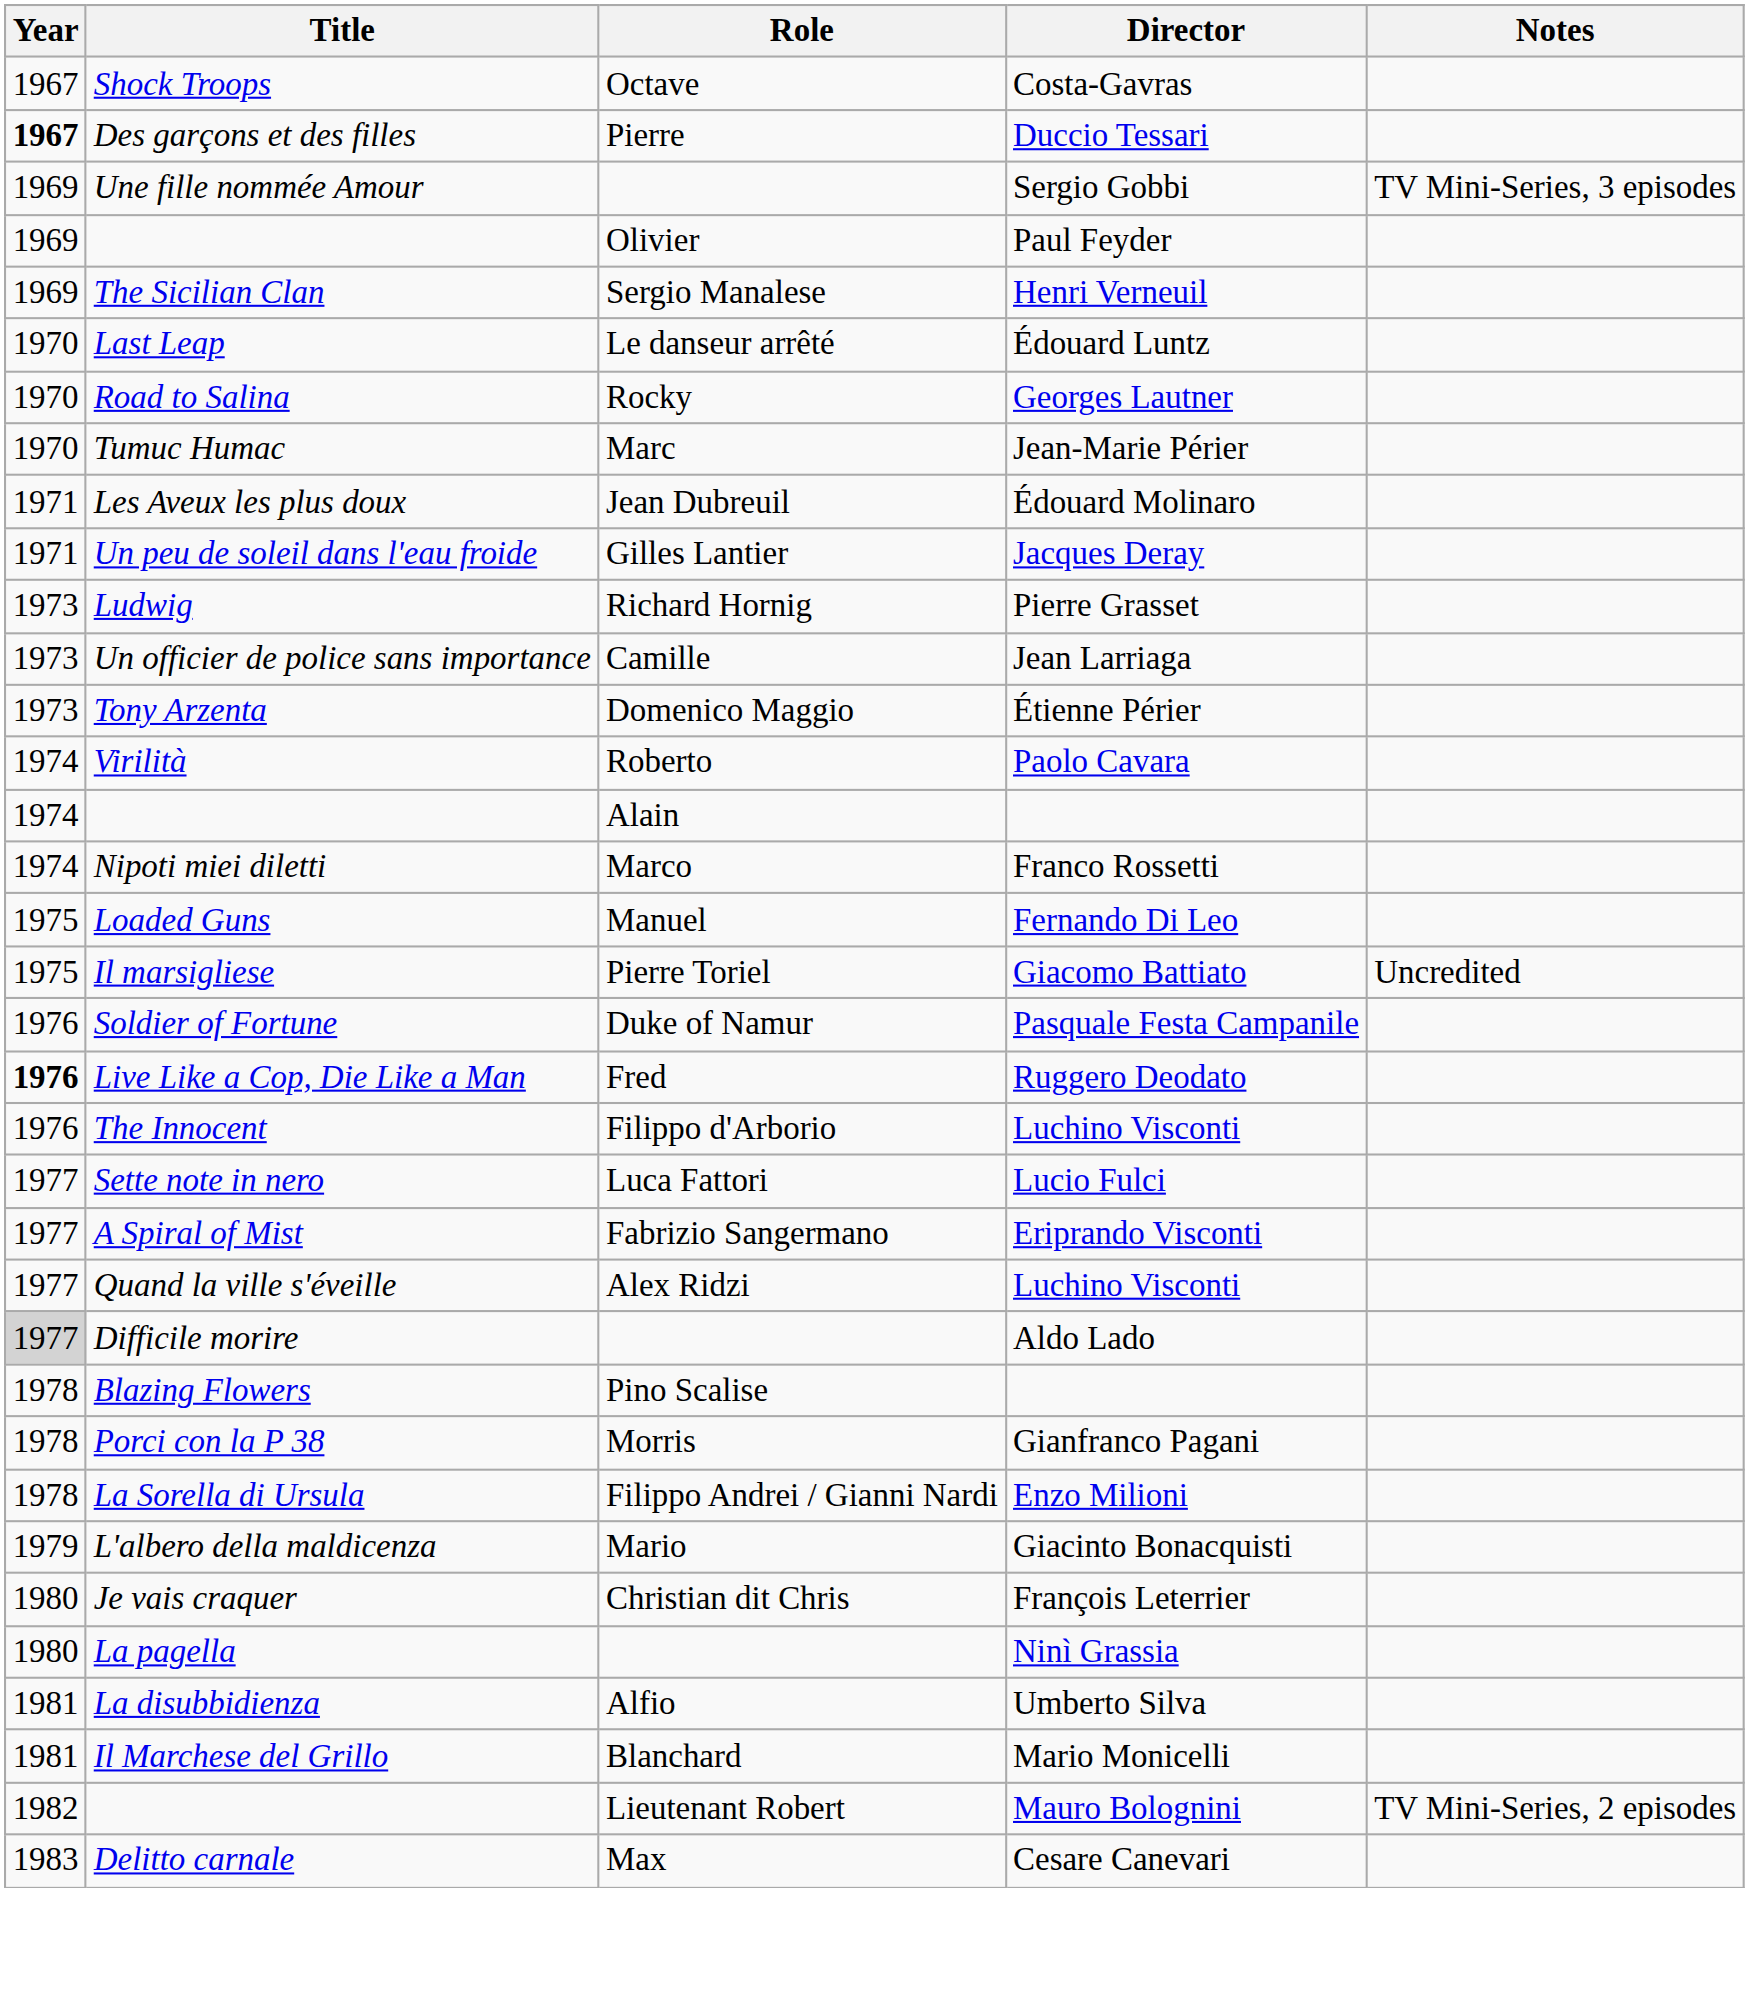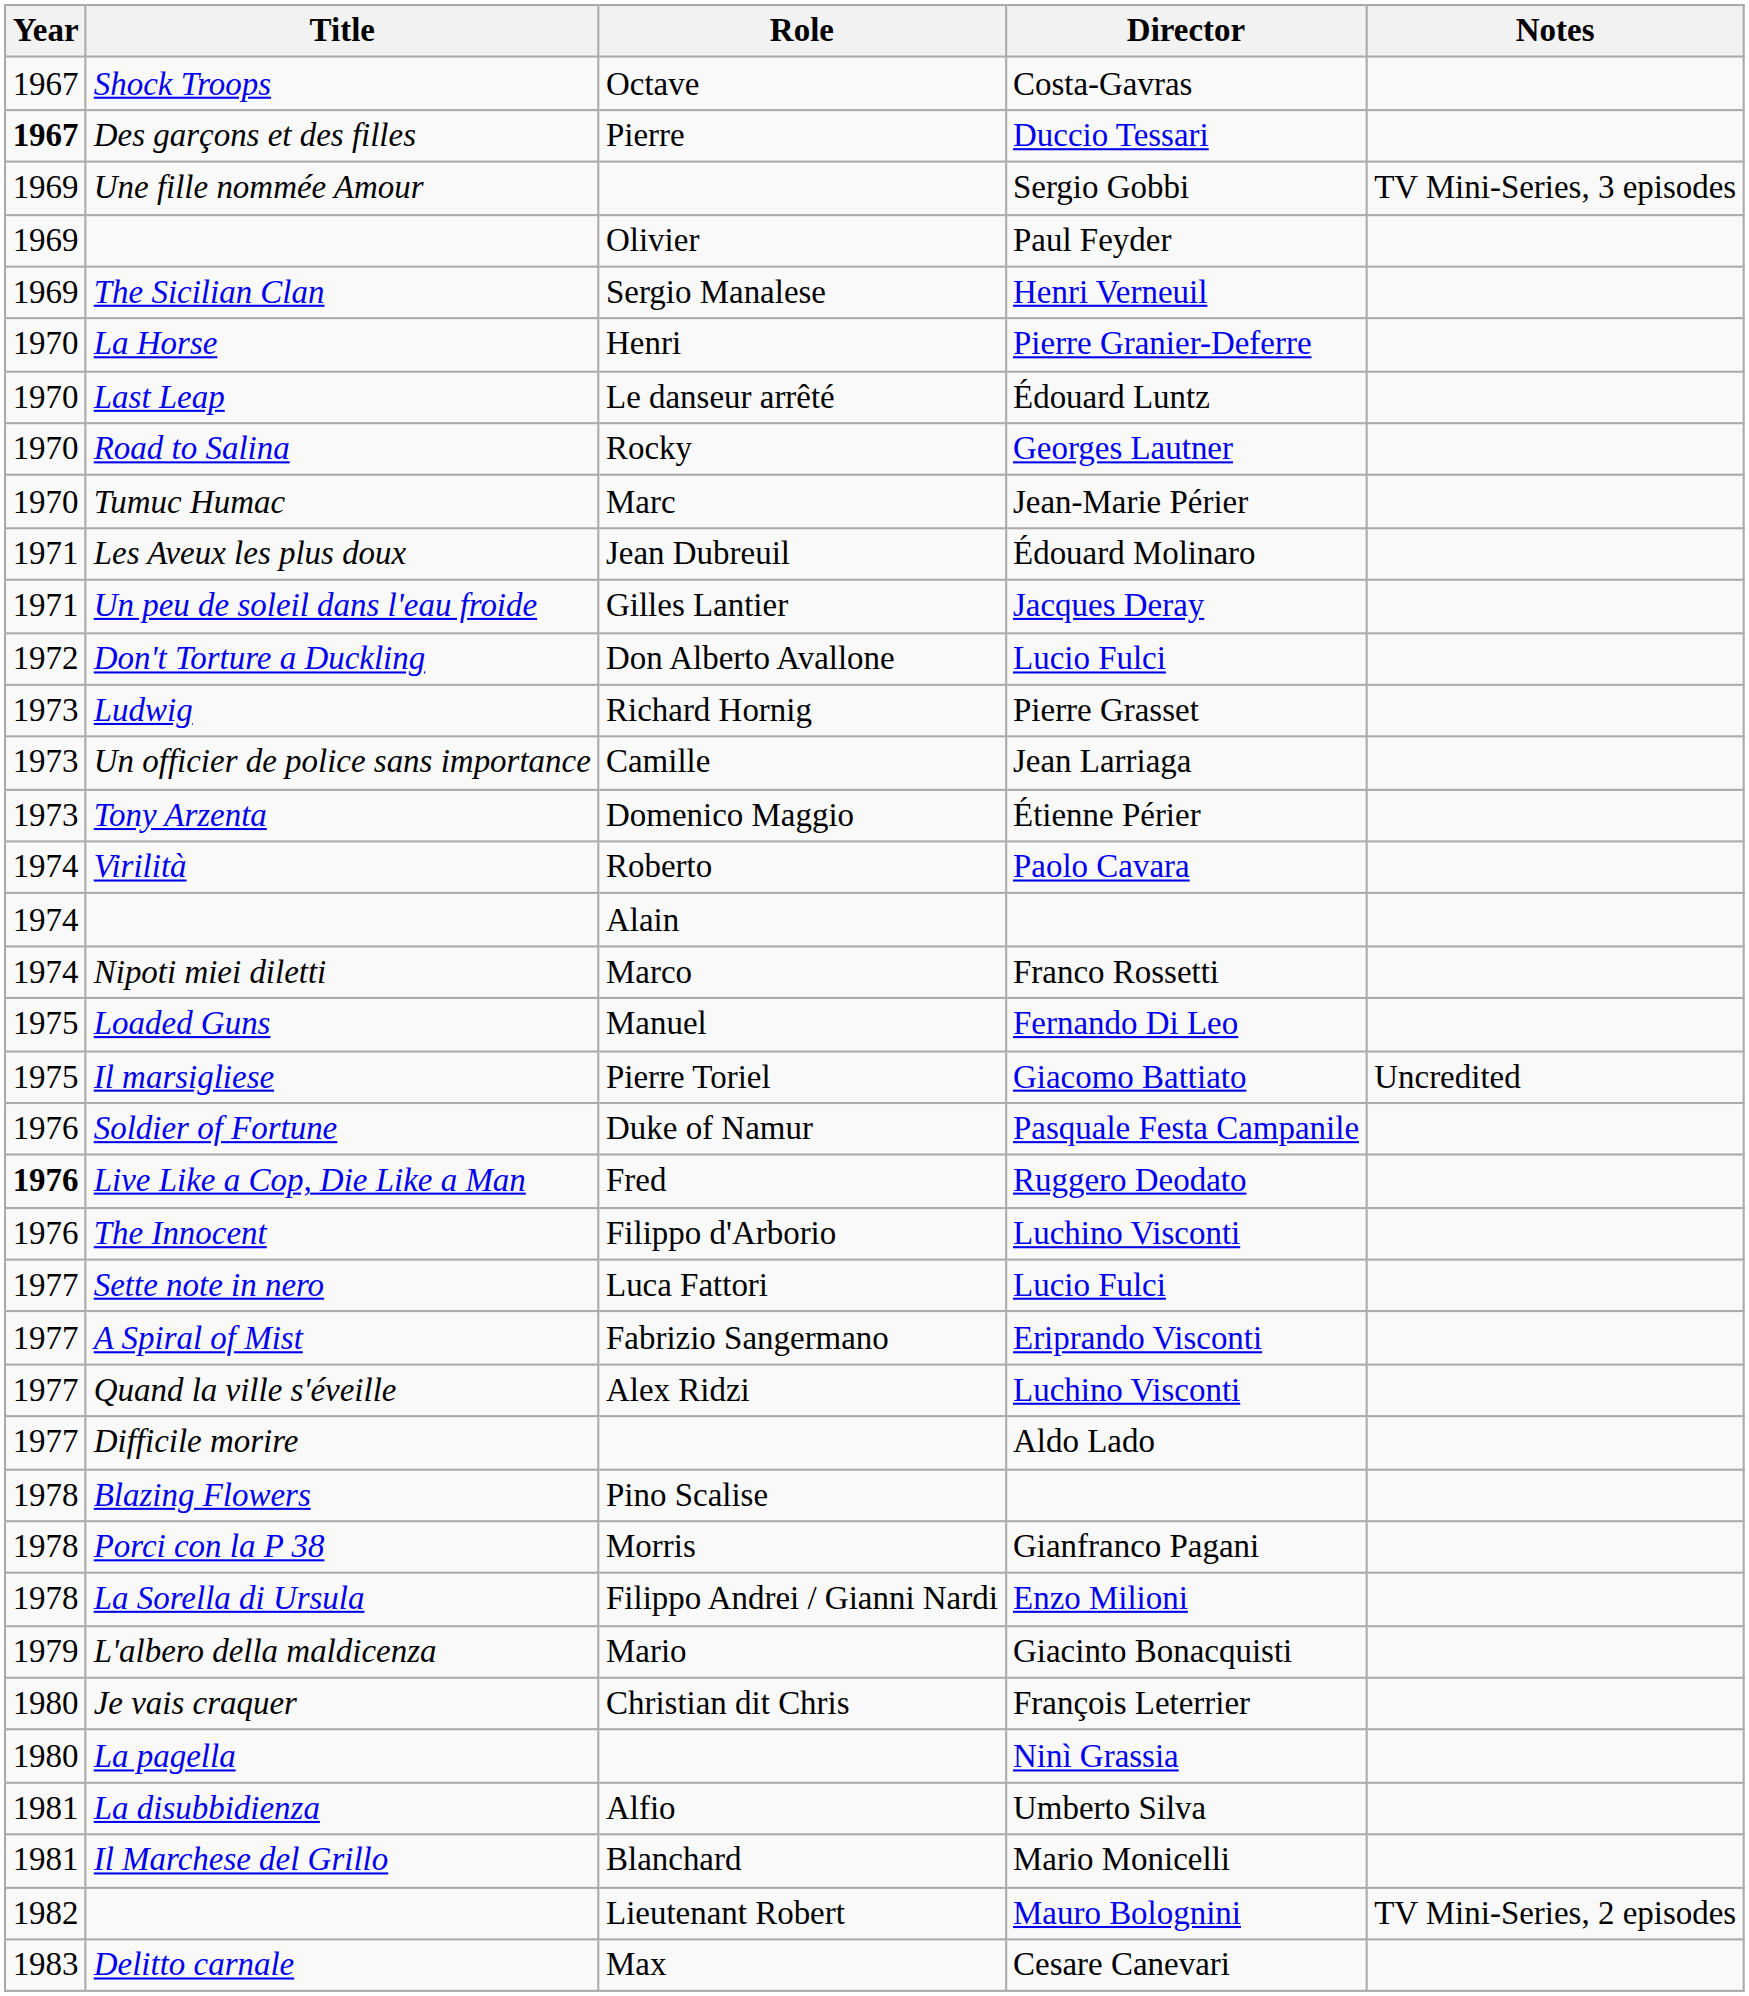 <table class="wikitable">
 <tr>
 <th>Year</th>
 <th>Title</th>
 <th>Role</th>
 <th>Director</th>
 <th>Notes</th>
 </tr>
 <tr>
 <td>1967</td>
 <td><em><a href='#'>Shock Troops</a></em></td>
 <td>Octave</td>
 <td>Costa-Gavras</td>
 <td></td>
 </tr>
 <tr>
 <td><strong>1967</strong></td>
 <td><em>Des garçons et des filles</em></td>
 <td>Pierre</td>
 <td><a href='#'>Duccio Tessari</a></td>
 <td></td>
 </tr>
 <tr>
 <td>1969</td>
 <td><em>Une fille nommée Amour</em></td>
 <td></td>
 <td>Sergio Gobbi</td>
 <td>TV Mini-Series, 3 episodes</td>
 </tr>
 <tr>
 <td>1969</td>
 <td><em></em></td>
 <td>Olivier</td>
 <td>Paul Feyder</td>
 <td></td>
 </tr>
 <tr>
 <td>1969</td>
 <td><em><a href='#'>The Sicilian Clan</a></em></td>
 <td>Sergio Manalese</td>
 <td><a href='#'>Henri Verneuil</a></td>
 <td></td>
 </tr>
 <tr>
 <td>1970</td>
+<td><em><a href='#'>La Horse</a></em></td>
+<td>Henri</td>
+<td><a href='#'>Pierre Granier-Deferre</a></td>
+<td></td>
+</tr>
+<tr>
+<td>1970</td>
 <td><em><a href='#'>Last Leap</a></em></td>
 <td>Le danseur arrêté</td>
 <td>Édouard Luntz</td>
 <td></td>
 </tr>
 <tr>
 <td>1970</td>
 <td><em><a href='#'>Road to Salina</a></em></td>
 <td>Rocky</td>
 <td><a href='#'>Georges Lautner</a></td>
 <td></td>
 </tr>
 <tr>
 <td>1970</td>
 <td><em>Tumuc Humac</em></td>
 <td>Marc</td>
 <td>Jean-Marie Périer</td>
 <td></td>
 </tr>
 <tr>
 <td>1971</td>
 <td><em>Les Aveux les plus doux</em></td>
 <td>Jean Dubreuil</td>
 <td>Édouard Molinaro</td>
 <td></td>
 </tr>
 <tr>
 <td>1971</td>
 <td><em><a href='#'>Un peu de soleil dans l'eau froide</a></em></td>
 <td>Gilles Lantier</td>
 <td><a href='#'>Jacques Deray</a></td>
+<td></td>
+</tr>
+<tr>
+<td>1972</td>
+<td><em><a href='#'>Don't Torture a Duckling</a></em></td>
+<td>Don Alberto Avallone</td>
+<td><a href='#'>Lucio Fulci</a></td>
 <td></td>
 </tr>
 <tr>
 <td>1973</td>
 <td><em><a href='#'>Ludwig</a></em></td>
 <td>Richard Hornig</td>
 <td>Pierre Grasset</td>
 <td></td>
 </tr>
 <tr>
 <td>1973</td>
 <td><em>Un officier de police sans importance</em></td>
 <td>Camille</td>
 <td>Jean Larriaga</td>
 <td></td>
 </tr>
 <tr>
 <td>1973</td>
 <td><em><a href='#'>Tony Arzenta</a></em></td>
 <td>Domenico Maggio</td>
 <td>Étienne Périer</td>
 <td></td>
 </tr>
 <tr>
 <td>1974</td>
 <td><em><a href='#'>Virilità</a></em></td>
 <td>Roberto</td>
 <td><a href='#'>Paolo Cavara</a></td>
 <td></td>
 </tr>
 <tr>
 <td>1974</td>
 <td><em></em></td>
 <td>Alain</td>
 <td></td>
 <td></td>
 </tr>
 <tr>
 <td>1974</td>
 <td><em>Nipoti miei diletti</em></td>
 <td>Marco</td>
 <td>Franco Rossetti</td>
 <td></td>
 </tr>
 <tr>
 <td>1975</td>
 <td><em><a href='#'>Loaded Guns</a></em></td>
 <td>Manuel</td>
 <td><a href='#'>Fernando Di Leo</a></td>
 <td></td>
 </tr>
 <tr>
 <td>1975</td>
 <td><em><a href='#'>Il marsigliese</a></em></td>
 <td>Pierre Toriel</td>
 <td><a href='#'>Giacomo Battiato</a></td>
 <td>Uncredited</td>
 </tr>
 <tr>
 <td>1976</td>
 <td><em><a href='#'>Soldier of Fortune</a></em></td>
 <td>Duke of Namur</td>
 <td><a href='#'>Pasquale Festa Campanile</a></td>
 <td></td>
 </tr>
 <tr>
 <td><strong>1976</strong></td>
 <td><em><a href='#'>Live Like a Cop, Die Like a Man</a></em></td>
 <td>Fred</td>
 <td><a href='#'>Ruggero Deodato</a></td>
 <td></td>
 </tr>
 <tr>
 <td>1976</td>
 <td><em><a href='#'>The Innocent</a></em></td>
 <td>Filippo d'Arborio</td>
 <td><a href='#'>Luchino Visconti</a></td>
 <td></td>
 </tr>
 <tr>
 <td>1977</td>
 <td><em><a href='#'>Sette note in nero</a></em></td>
 <td>Luca Fattori</td>
 <td><a href='#'>Lucio Fulci</a></td>
 <td></td>
 </tr>
 <tr>
 <td>1977</td>
 <td><em><a href='#'>A Spiral of Mist</a></em></td>
 <td>Fabrizio Sangermano</td>
 <td><a href='#'>Eriprando Visconti</a></td>
 <td></td>
 </tr>
 <tr>
 <td>1977</td>
 <td><em>Quand la ville s'éveille</em></td>
 <td>Alex Ridzi</td>
 <td><a href='#'>Luchino Visconti</a></td>
 <td></td>
 </tr>
 <tr>
-<td style="background: lightgrey;">1977</td>
+<td>1977</td>
 <td><em>Difficile morire</em></td>
 <td></td>
 <td>Aldo Lado</td>
 <td></td>
 </tr>
 <tr>
 <td>1978</td>
 <td><em><a href='#'>Blazing Flowers</a></em></td>
 <td>Pino Scalise</td>
 <td></td>
 <td></td>
 </tr>
 <tr>
 <td>1978</td>
 <td><em><a href='#'>Porci con la P 38</a></em></td>
 <td>Morris</td>
 <td>Gianfranco Pagani</td>
 <td></td>
 </tr>
 <tr>
 <td>1978</td>
 <td><em><a href='#'>La Sorella di Ursula</a></em></td>
 <td>Filippo Andrei / Gianni Nardi</td>
 <td><a href='#'>Enzo Milioni</a></td>
 <td></td>
 </tr>
 <tr>
 <td>1979</td>
 <td><em>L'albero della maldicenza</em></td>
 <td>Mario</td>
 <td>Giacinto Bonacquisti</td>
 <td></td>
 </tr>
 <tr>
 <td>1980</td>
 <td><em>Je vais craquer</em></td>
 <td>Christian dit Chris</td>
 <td>François Leterrier</td>
 <td></td>
 </tr>
 <tr>
 <td>1980</td>
 <td><em><a href='#'>La pagella</a></em></td>
 <td></td>
 <td><a href='#'>Ninì Grassia</a></td>
 <td></td>
 </tr>
 <tr>
 <td>1981</td>
 <td><em><a href='#'>La disubbidienza</a></em></td>
 <td>Alfio</td>
 <td>Umberto Silva</td>
 <td></td>
 </tr>
 <tr>
 <td>1981</td>
 <td><em><a href='#'>Il Marchese del Grillo</a></em></td>
 <td>Blanchard</td>
 <td>Mario Monicelli</td>
 <td></td>
 </tr>
 <tr>
 <td>1982</td>
 <td><em></em></td>
 <td>Lieutenant Robert</td>
 <td><a href='#'>Mauro Bolognini</a></td>
 <td>TV Mini-Series, 2 episodes</td>
 </tr>
 <tr>
 <td>1983</td>
 <td><em><a href='#'>Delitto carnale</a></em></td>
 <td>Max</td>
 <td>Cesare Canevari</td>
 <td></td>
 </tr>
 </table>
